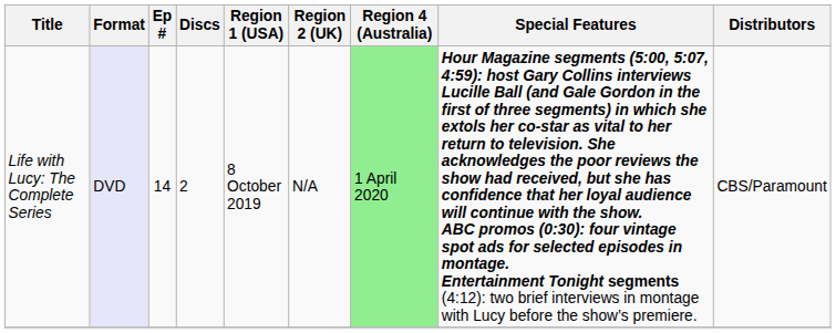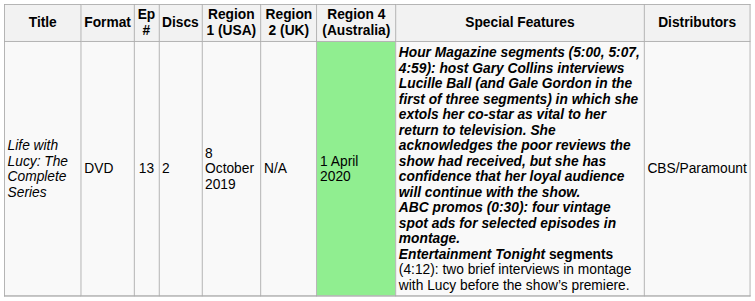 <table class="wikitable">
 <tr>
 <th>Title</th>
 <th>Format</th>
 <th>Ep #</th>
 <th>Discs</th>
 <th>Region 1 (USA)</th>
 <th>Region 2 (UK)</th>
 <th>Region 4 (Australia)</th>
 <th>Special Features</th>
 <th>Distributors</th>
 </tr>
 <tr>
 <td><em>Life with Lucy: The Complete Series</em></td>
-<td style="background: lavender;">DVD</td>
-<td style="text-align:center;">14</td>
+<td>DVD</td>
+<td style="text-align:center;">13</td>
 <td>2</td>
 <td>8 October 2019</td>
 <td>N/A</td>
 <td style="background: lightgreen;">1 April 2020</td>
 <td><strong><em>Hour Magazine<em> segments<strong> (5:00, 5:07, 4:59): host Gary Collins interviews Lucille Ball (and Gale Gordon in the first of three segments) in which she extols her co-star as vital to her return to television. She acknowledges the poor reviews the show had received, but she has confidence that her loyal audience will continue with the show.<br></strong>ABC promos<strong> (0:30): four vintage spot ads for selected episodes in montage.<br></em></strong>Entertainment Tonight</em> segments</strong> (4:12): two brief interviews in montage with Lucy before the show’s premiere.</td>
 <td>CBS/Paramount</td>
 </tr>
 <tr>
 </tr>
 </table>
